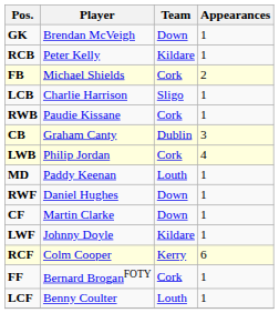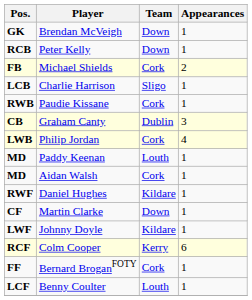 <table class="wikitable">
 <tr>
 <th>Pos.</th>
 <th>Player</th>
 <th>Team</th>
 <th>Appearances</th>
 </tr>
 <tr>
 <td><strong>GK</strong></td>
 <td> <a href='#'>Brendan McVeigh</a></td>
 <td><a href='#'>Down</a></td>
 <td>1</td>
 </tr>
 <tr>
 <td><strong>RCB</strong></td>
 <td> <a href='#'>Peter Kelly</a></td>
-<td><a href='#'>Kildare</a></td>
+<td><a href='#'>Down</a></td>
 <td>1</td>
 </tr>
 <tr bgcolor=#FFFFDD>
 <td><strong>FB</strong></td>
 <td> <a href='#'>Michael Shields</a></td>
 <td><a href='#'>Cork</a></td>
 <td>2</td>
 </tr>
 <tr>
 <td><strong>LCB</strong></td>
 <td> <a href='#'>Charlie Harrison</a></td>
 <td><a href='#'>Sligo</a></td>
 <td>1</td>
 </tr>
 <tr>
 <td><strong>RWB</strong></td>
 <td> <a href='#'>Paudie Kissane</a></td>
 <td><a href='#'>Cork</a></td>
 <td>1</td>
 </tr>
 <tr bgcolor=#FFFFDD>
 <td><strong>CB</strong></td>
 <td> <a href='#'>Graham Canty</a></td>
 <td><a href='#'>Dublin</a></td>
 <td>3</td>
 </tr>
 <tr bgcolor=#FFFFDD>
 <td><strong>LWB</strong></td>
 <td> <a href='#'>Philip Jordan</a></td>
 <td><a href='#'>Cork</a></td>
 <td>4</td>
 </tr>
 <tr>
 <td><strong>MD</strong></td>
 <td> <a href='#'>Paddy Keenan</a></td>
 <td><a href='#'>Louth</a></td>
 <td>1</td>
 </tr>
 <tr>
+<td><strong>MD</strong></td>
+<td> <a href='#'>Aidan Walsh</a></td>
+<td><a href='#'>Cork</a></td>
+<td>1</td>
+</tr>
+<tr>
 <td><strong>RWF</strong></td>
 <td>  <a href='#'>Daniel Hughes</a></td>
-<td><a href='#'>Down</a></td>
+<td><a href='#'>Kildare</a></td>
 <td>1</td>
 </tr>
 <tr>
 <td><strong>CF</strong></td>
 <td> <a href='#'>Martin Clarke</a></td>
 <td><a href='#'>Down</a></td>
 <td>1</td>
 </tr>
 <tr>
 <td><strong>LWF</strong></td>
 <td> <a href='#'>Johnny Doyle</a></td>
 <td><a href='#'>Kildare</a></td>
 <td>1</td>
 </tr>
 <tr bgcolor=#FFFFDD>
 <td><strong>RCF</strong></td>
 <td> <a href='#'>Colm Cooper</a></td>
 <td><a href='#'>Kerry</a></td>
 <td>6</td>
 </tr>
 <tr>
 <td><strong>FF</strong></td>
 <td> <a href='#'>Bernard Brogan</a><sup>FOTY</sup></td>
 <td><a href='#'>Cork</a></td>
 <td>1</td>
 </tr>
 <tr>
 <td><strong>LCF</strong></td>
 <td> <a href='#'>Benny Coulter</a></td>
 <td><a href='#'>Louth</a></td>
 <td>1</td>
 </tr>
 <tr>
 </tr>
 </table>
